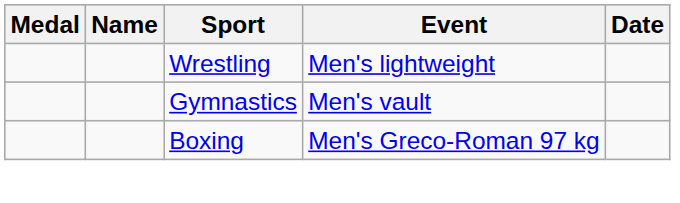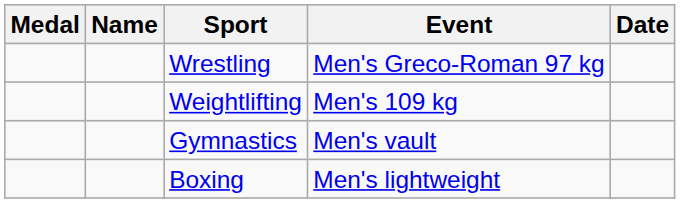 <table class="wikitable sortable"  style="font-size:95%">
 <tr>
 <th>Medal</th>
 <th>Name</th>
 <th>Sport</th>
 <th>Event</th>
 <th>Date</th>
 </tr>
 <tr>
 <td></td>
 <td></td>
 <td><a href='#'>Wrestling</a></td>
-<td><a href='#'>Men's lightweight</a></td>
+<td><a href='#'>Men's Greco-Roman 97 kg</a></td>
+<td></td>
+</tr>
+<tr>
+<td></td>
+<td></td>
+<td><a href='#'>Weightlifting</a></td>
+<td><a href='#'>Men's 109 kg</a></td>
 <td></td>
 </tr>
 <tr>
 <td></td>
 <td></td>
 <td><a href='#'>Gymnastics</a></td>
 <td><a href='#'>Men's vault</a></td>
 <td></td>
 </tr>
 <tr>
 <td></td>
 <td></td>
 <td><a href='#'>Boxing</a></td>
-<td><a href='#'>Men's Greco-Roman 97 kg</a></td>
+<td><a href='#'>Men's lightweight</a></td>
 <td></td>
 </tr>
 </table>
